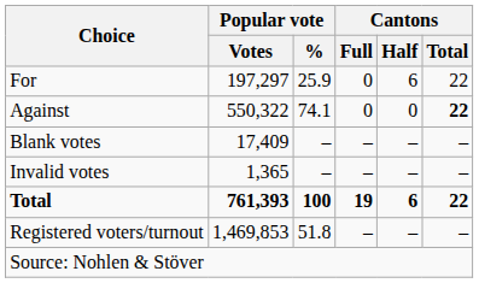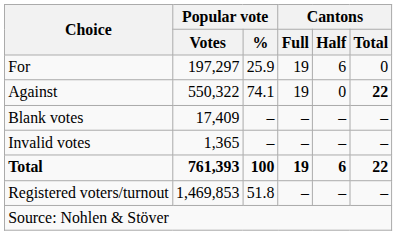 <table class=wikitable style=text-align:right>
 <tr>
 <th rowspan=2>Choice</th>
 <th colspan=2>Popular vote</th>
 <th colspan=3>Cantons</th>
 </tr>
 <tr>
 <th>Votes</th>
 <th>%</th>
 <th>Full</th>
 <th>Half</th>
 <th>Total</th>
 </tr>
 <tr>
 <td align=left>For</td>
 <td>197,297</td>
 <td>25.9</td>
+<td>19</td>
+<td>6</td>
 <td>0</td>
-<td>6</td>
-<td>22</td>
 </tr>
 <tr>
 <td align=left>Against</td>
 <td>550,322</td>
 <td>74.1</td>
-<td>0</td>
+<td>19</td>
 <td>0</td>
 <td><strong>22</strong></td>
 </tr>
 <tr>
 <td align=left>Blank votes</td>
 <td>17,409</td>
 <td>–</td>
 <td>–</td>
 <td>–</td>
 <td>–</td>
 </tr>
 <tr>
 <td align=left>Invalid votes</td>
 <td>1,365</td>
 <td>–</td>
 <td>–</td>
 <td>–</td>
 <td>–</td>
 </tr>
 <tr>
 <td align=left><strong>Total</strong></td>
 <td><strong>761,393</strong></td>
 <td><strong>100</strong></td>
 <td><strong>19</strong></td>
 <td><strong>6</strong></td>
 <td><strong>22</strong></td>
 </tr>
 <tr>
 <td align=left>Registered voters/turnout</td>
 <td>1,469,853</td>
 <td>51.8</td>
 <td>–</td>
 <td>–</td>
 <td>–</td>
 </tr>
 <tr>
 <td align=left colspan=6>Source: Nohlen & Stöver</td>
 </tr>
 </table>
